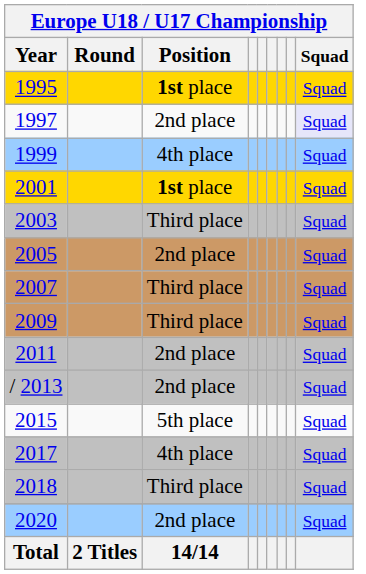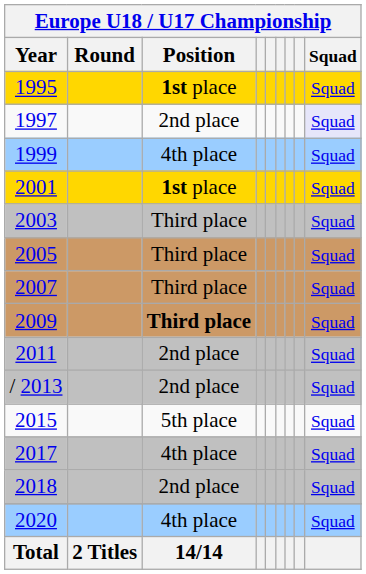 <table class="wikitable" style="text-align: center;">
 <tr>
 <th colspan=9><a href='#'>Europe U18 / U17 Championship</a></th>
 </tr>
 <tr>
 <th>Year</th>
 <th>Round</th>
 <th>Position</th>
 <th></th>
 <th></th>
 <th></th>
 <th></th>
 <th></th>
 <th><small>Squad</small></th>
 </tr>
 <tr bgcolor=gold>
 <td> <a href='#'>1995</a></td>
 <td></td>
 <td><strong>1st</strong> place</td>
 <td></td>
 <td></td>
 <td></td>
 <td></td>
 <td></td>
 <td><small> <a href='#'>Squad</a></small></td>
 </tr>
 <tr>
 <td> <a href='#'>1997</a></td>
 <td></td>
 <td>2nd place</td>
 <td></td>
 <td></td>
 <td></td>
 <td></td>
 <td></td>
 <td style="background: lavender;"><small> <a href='#'>Squad</a></small></td>
 </tr>
 <tr bgcolor=9acdff>
 <td> <a href='#'>1999</a></td>
 <td></td>
 <td>4th place</td>
 <td></td>
 <td></td>
 <td></td>
 <td></td>
 <td></td>
 <td><small> <a href='#'>Squad</a></small></td>
 </tr>
 <tr bgcolor=gold>
 <td> <a href='#'>2001</a></td>
 <td></td>
 <td><strong>1st</strong> place</td>
 <td></td>
 <td></td>
 <td></td>
 <td></td>
 <td></td>
 <td><small> <a href='#'>Squad</a></small></td>
 </tr>
 <tr bgcolor=silver>
 <td> <a href='#'>2003</a></td>
 <td></td>
 <td>Third place</td>
 <td></td>
 <td></td>
 <td></td>
 <td></td>
 <td></td>
 <td><small> <a href='#'>Squad</a></small></td>
 </tr>
 <tr bgcolor=cc9966>
 <td> <a href='#'>2005</a></td>
 <td></td>
-<td>2nd place</td>
+<td>Third place</td>
 <td></td>
 <td></td>
 <td></td>
 <td></td>
 <td></td>
 <td><small> <a href='#'>Squad</a></small></td>
 </tr>
 <tr bgcolor=cc9966>
 <td> <a href='#'>2007</a></td>
 <td></td>
 <td>Third place</td>
 <td></td>
 <td></td>
 <td></td>
 <td></td>
 <td></td>
 <td><small> <a href='#'>Squad</a></small></td>
 </tr>
 <tr bgcolor=cc9966>
 <td> <a href='#'>2009</a></td>
 <td></td>
-<td>Third place</td>
+<td><strong>Third place</strong></td>
 <td></td>
 <td></td>
 <td></td>
 <td></td>
 <td></td>
 <td><small> <a href='#'>Squad</a></small></td>
 </tr>
 <tr bgcolor=silver>
 <td> <a href='#'>2011</a></td>
 <td></td>
 <td>2nd place</td>
 <td></td>
 <td></td>
 <td></td>
 <td></td>
 <td></td>
 <td><small> <a href='#'>Squad</a></small></td>
 </tr>
 <tr bgcolor=silver>
 <td>/ <a href='#'>2013</a></td>
 <td></td>
 <td>2nd place</td>
 <td></td>
 <td></td>
 <td></td>
 <td></td>
 <td></td>
 <td><small> <a href='#'>Squad</a></small></td>
 </tr>
 <tr>
 <td> <a href='#'>2015</a></td>
 <td></td>
 <td>5th place</td>
 <td></td>
 <td></td>
 <td></td>
 <td></td>
 <td></td>
 <td><small> <a href='#'>Squad</a></small></td>
 </tr>
 <tr bgcolor="silver">
 <td> <a href='#'>2017</a></td>
 <td></td>
 <td>4th place</td>
 <td></td>
 <td></td>
 <td></td>
 <td></td>
 <td></td>
 <td><small> <a href='#'>Squad</a></small></td>
 </tr>
 <tr bgcolor=silver>
 <td> <a href='#'>2018</a></td>
 <td></td>
-<td>Third place</td>
+<td>2nd place</td>
 <td></td>
 <td></td>
 <td></td>
 <td></td>
 <td></td>
 <td><small> <a href='#'>Squad</a></small></td>
 </tr>
 <tr>
 </tr>
 <tr bgcolor=9acdff>
 <td> <a href='#'>2020</a></td>
 <td></td>
-<td>2nd place</td>
+<td>4th place</td>
 <td></td>
 <td></td>
 <td></td>
 <td></td>
 <td></td>
 <td><small> <a href='#'>Squad</a></small></td>
 </tr>
 <tr>
 <th>Total</th>
 <th>2 Titles</th>
 <th>14/14</th>
 <th></th>
 <th></th>
 <th></th>
 <th></th>
 <th></th>
 <th></th>
 </tr>
 </table>
